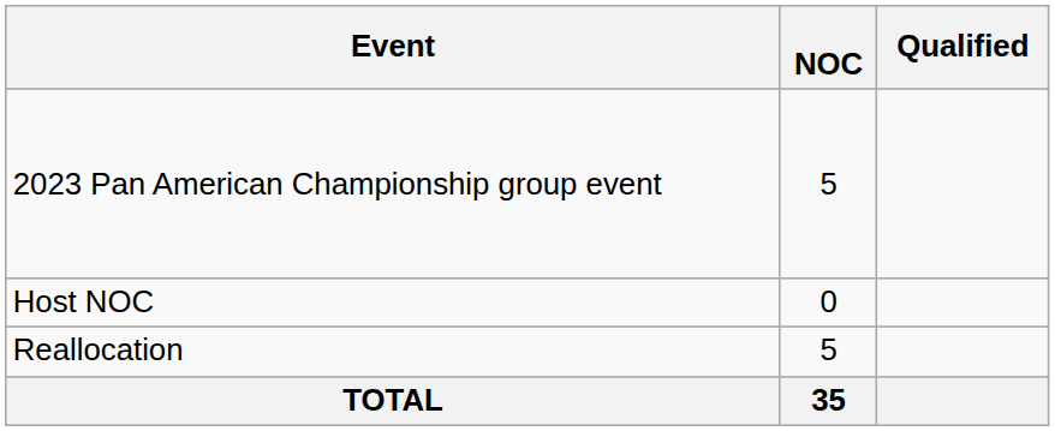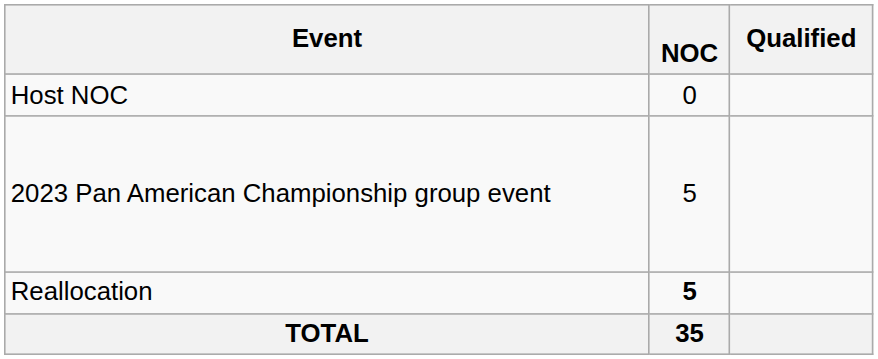 <table class="wikitable" width=540>
 <tr>
 <th>Event</th>
 <th><br>NOC</th>
 <th>Qualified</th>
 </tr>
 <tr>
+<td>Host NOC</td>
+<td align="center">0</td>
+<td></td>
+</tr>
+<tr>
 <td>2023 Pan American Championship group event</td>
 <td align="center">5</td>
 <td><br><br><br><br><br></td>
 </tr>
 <tr>
-<td>Host NOC</td>
-<td align="center">0</td>
-<td></td>
-</tr>
-<tr>
 <td>Reallocation</td>
-<td align="center">5</td>
+<td align="center"><strong>5</strong></td>
 <td></td>
 </tr>
 <tr>
 <th colspan="1">TOTAL</th>
 <th>35</th>
 <th></th>
 </tr>
 </table>
